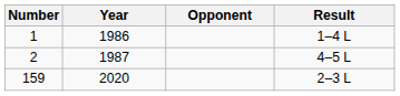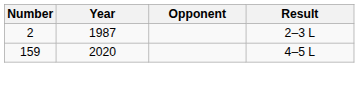 <table class="wikitable">
 <tr>
 <th width=30>Number</th>
 <th width=115>Year</th>
 <th width=120>Opponent</th>
 <th width=135>Result</th>
 </tr>
 <tr>
-<td align=center>1</td>
-<td align=center>1986</td>
-<td></td>
-<td align=center>1–4 L</td>
-</tr>
-<tr>
 <td align=center>2</td>
 <td align=center>1987</td>
 <td></td>
-<td align=center>4–5 L</td>
+<td align=center>2–3 L</td>
 </tr>
 <tr>
 <td align=center>159</td>
 <td align=center>2020</td>
 <td></td>
-<td align=center>2–3 L</td>
+<td align=center>4–5 L</td>
 </tr>
 </table>
